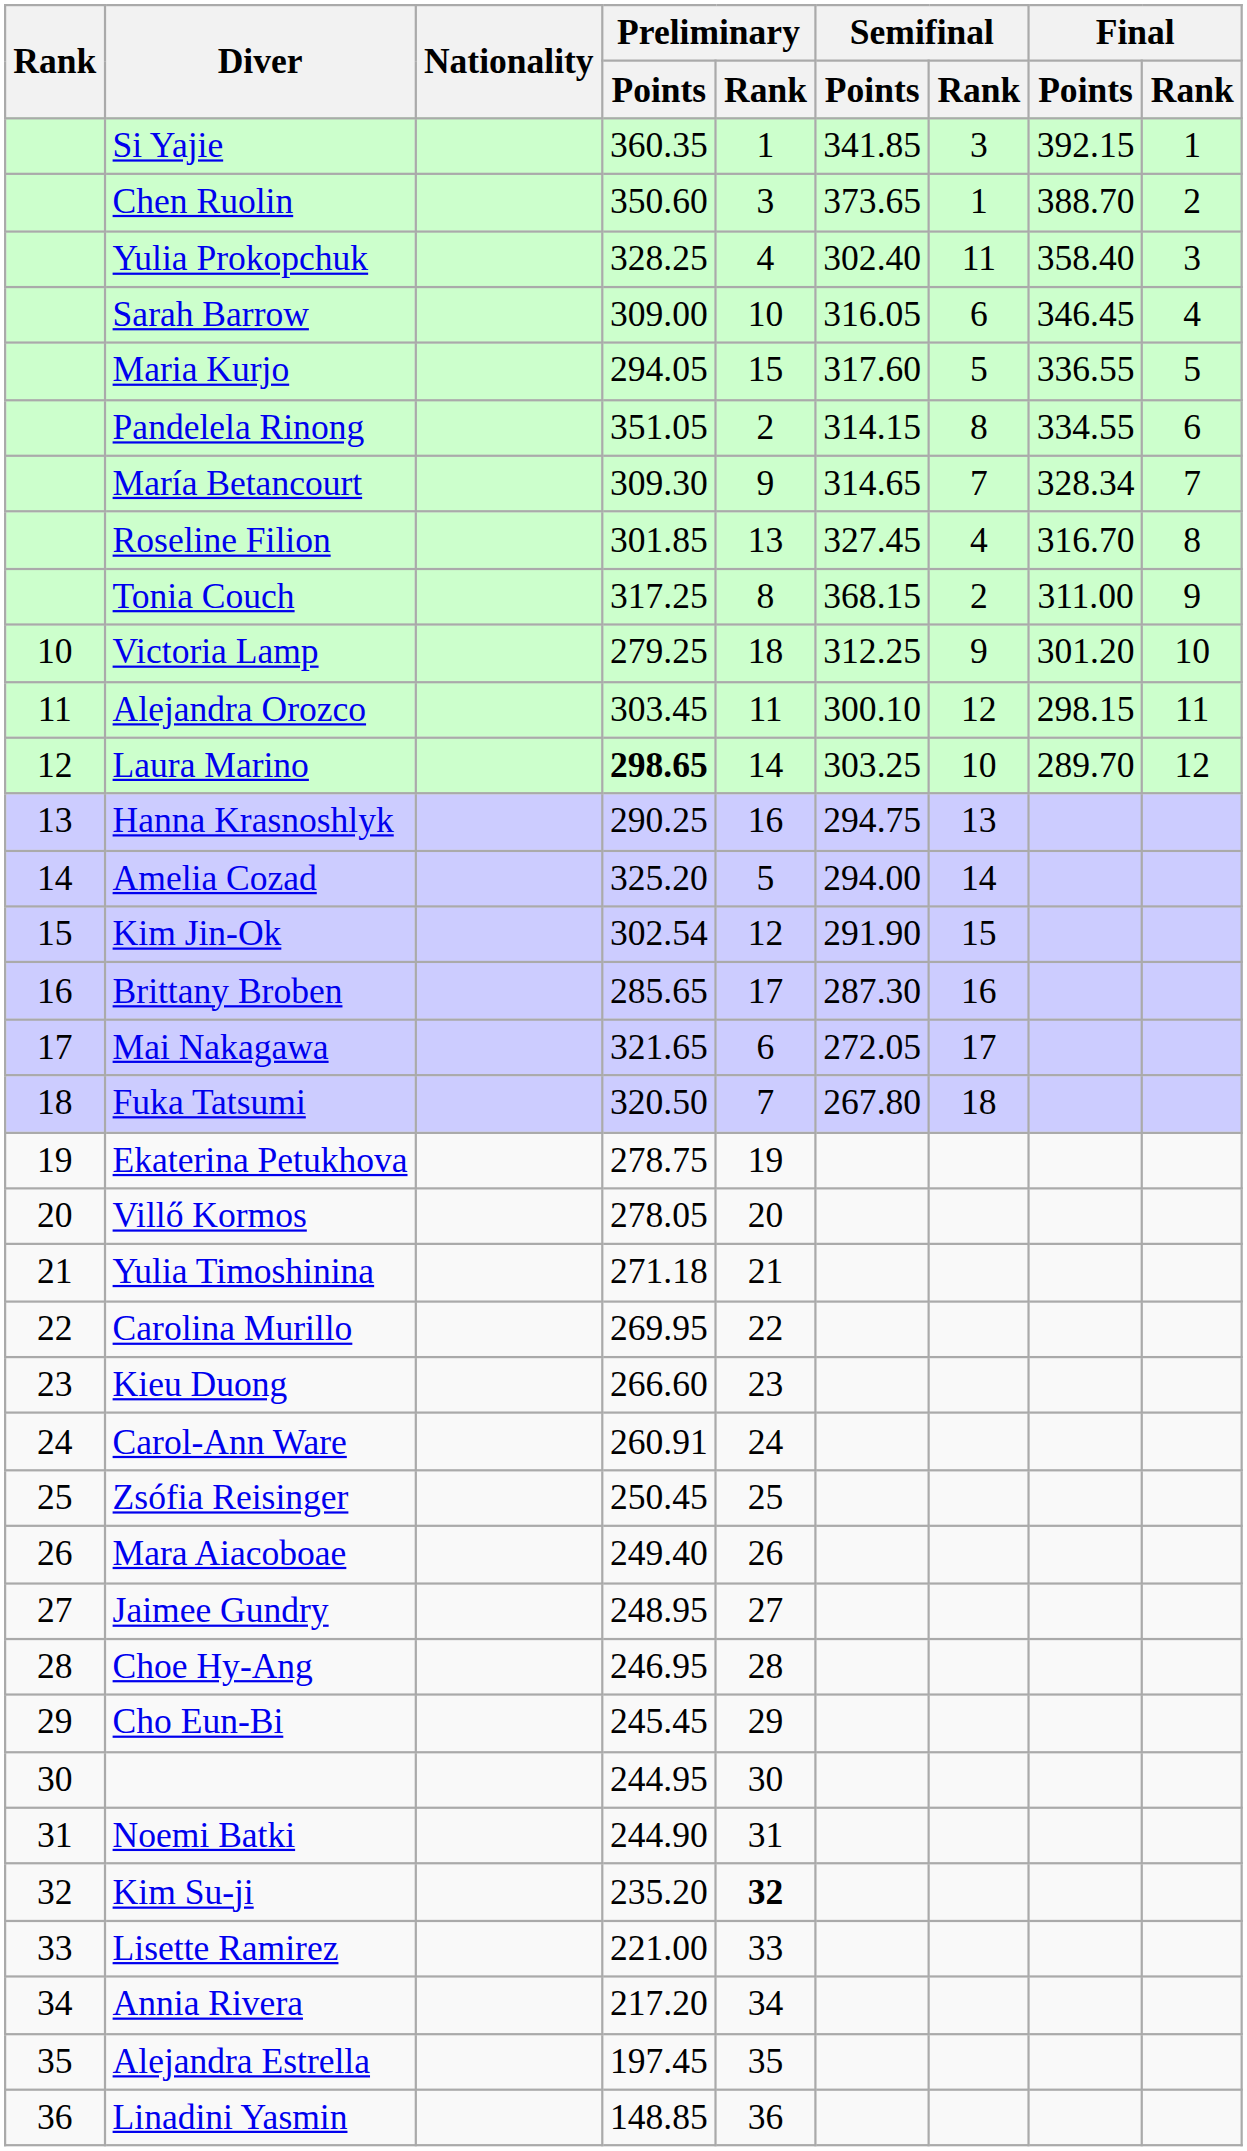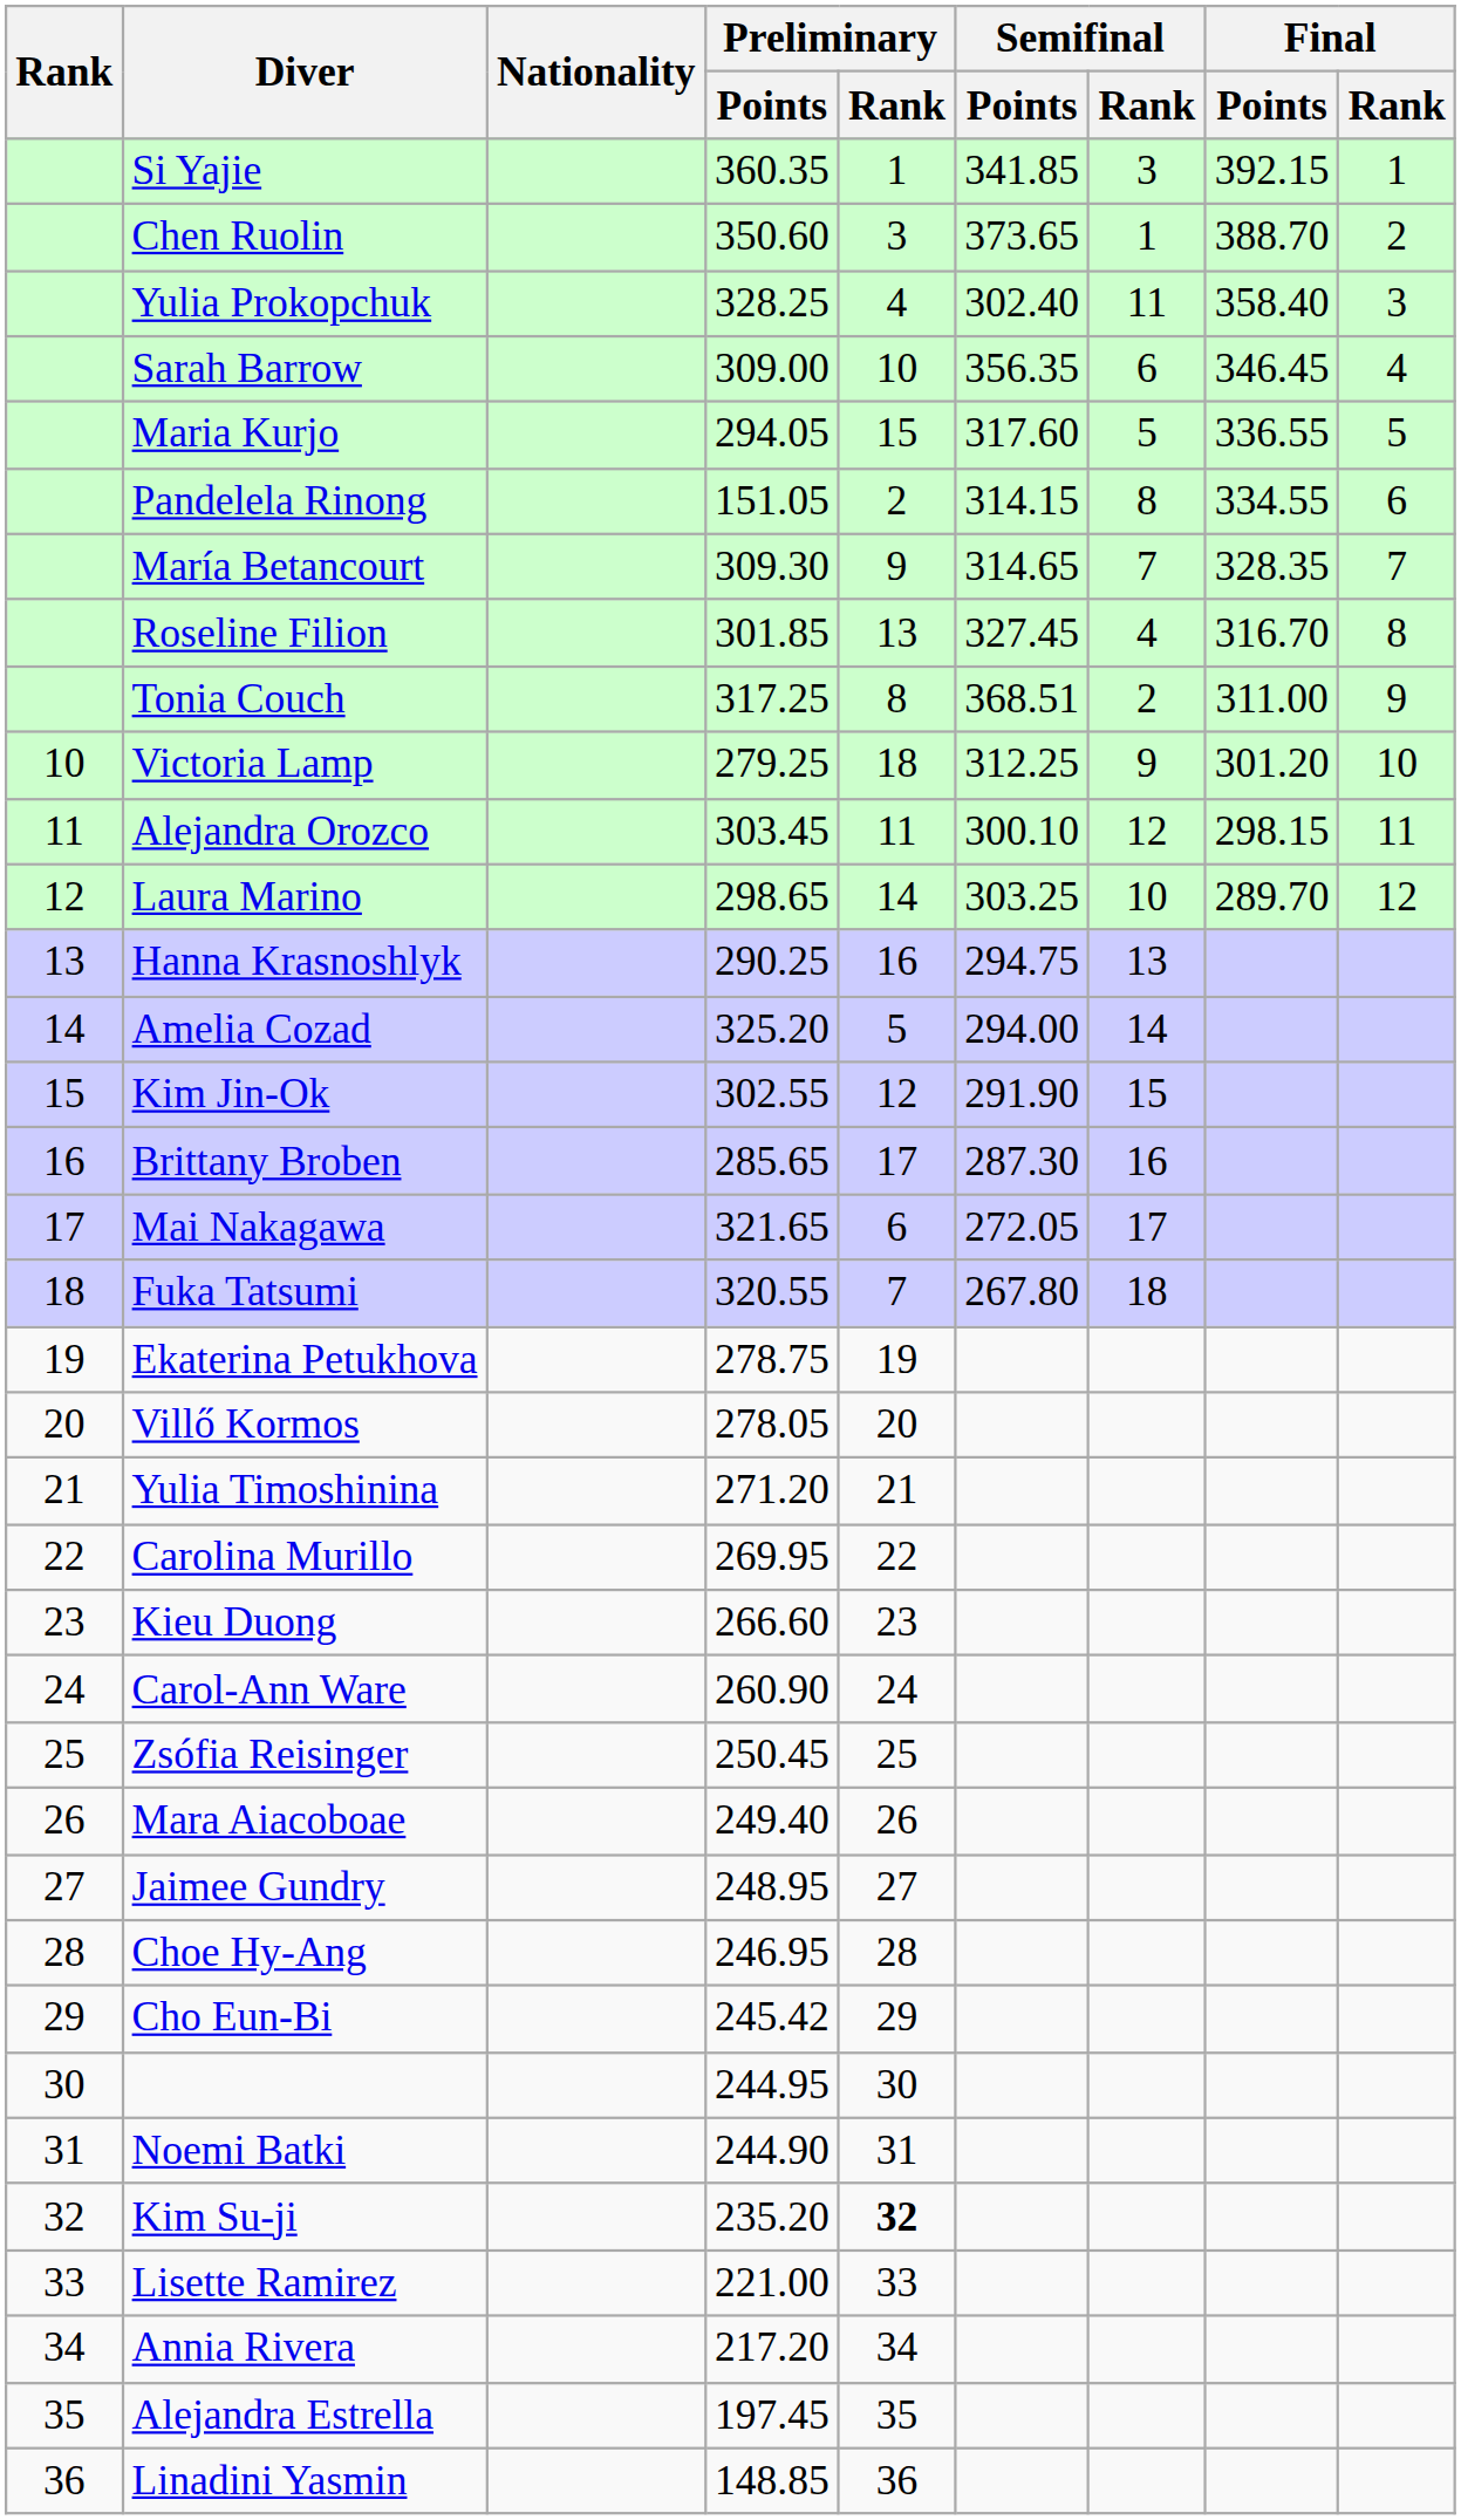 <table class="wikitable sortable" style="text-align:center">
 <tr>
 <th rowspan="2">Rank</th>
 <th rowspan="2">Diver</th>
 <th rowspan="2">Nationality</th>
 <th colspan="2">Preliminary</th>
 <th colspan="2">Semifinal</th>
 <th colspan="2">Final</th>
 </tr>
 <tr>
 <th>Points</th>
 <th>Rank</th>
 <th>Points</th>
 <th>Rank</th>
 <th>Points</th>
 <th>Rank</th>
 </tr>
 <tr bgcolor=ccffcc>
 <td></td>
 <td align=left><a href='#'>Si Yajie</a></td>
 <td align=left></td>
 <td>360.35</td>
 <td>1</td>
 <td>341.85</td>
 <td>3</td>
 <td>392.15</td>
 <td>1</td>
 </tr>
 <tr bgcolor=ccffcc>
 <td></td>
 <td align=left><a href='#'>Chen Ruolin</a></td>
 <td align=left></td>
 <td>350.60</td>
 <td>3</td>
 <td>373.65</td>
 <td>1</td>
 <td>388.70</td>
 <td>2</td>
 </tr>
 <tr bgcolor=ccffcc>
 <td></td>
 <td align=left><a href='#'>Yulia Prokopchuk</a></td>
 <td align=left></td>
 <td>328.25</td>
 <td>4</td>
 <td>302.40</td>
 <td>11</td>
 <td>358.40</td>
 <td>3</td>
 </tr>
 <tr bgcolor=ccffcc>
 <td></td>
 <td align=left><a href='#'>Sarah Barrow</a></td>
 <td align=left></td>
 <td>309.00</td>
 <td>10</td>
-<td>316.05</td>
+<td>356.35</td>
 <td>6</td>
 <td>346.45</td>
 <td>4</td>
 </tr>
 <tr bgcolor=ccffcc>
 <td></td>
 <td align=left><a href='#'>Maria Kurjo</a></td>
 <td align=left></td>
 <td>294.05</td>
 <td>15</td>
 <td>317.60</td>
 <td>5</td>
 <td>336.55</td>
 <td>5</td>
 </tr>
 <tr bgcolor=ccffcc>
 <td></td>
 <td align=left><a href='#'>Pandelela Rinong</a></td>
 <td align=left></td>
-<td>351.05</td>
+<td>151.05</td>
 <td>2</td>
 <td>314.15</td>
 <td>8</td>
 <td>334.55</td>
 <td>6</td>
 </tr>
 <tr bgcolor=ccffcc>
 <td></td>
 <td align=left><a href='#'>María Betancourt</a></td>
 <td align=left></td>
 <td>309.30</td>
 <td>9</td>
 <td>314.65</td>
 <td>7</td>
-<td>328.34</td>
+<td>328.35</td>
 <td>7</td>
 </tr>
 <tr bgcolor=ccffcc>
 <td></td>
 <td align=left><a href='#'>Roseline Filion</a></td>
 <td align=left></td>
 <td>301.85</td>
 <td>13</td>
 <td>327.45</td>
 <td>4</td>
 <td>316.70</td>
 <td>8</td>
 </tr>
 <tr bgcolor=ccffcc>
 <td></td>
 <td align=left><a href='#'>Tonia Couch</a></td>
 <td align=left></td>
 <td>317.25</td>
 <td>8</td>
-<td>368.15</td>
+<td>368.51</td>
 <td>2</td>
 <td>311.00</td>
 <td>9</td>
 </tr>
 <tr bgcolor=ccffcc>
 <td>10</td>
 <td align=left><a href='#'>Victoria Lamp</a></td>
 <td align=left></td>
 <td>279.25</td>
 <td>18</td>
 <td>312.25</td>
 <td>9</td>
 <td>301.20</td>
 <td>10</td>
 </tr>
 <tr bgcolor=ccffcc>
 <td>11</td>
 <td align=left><a href='#'>Alejandra Orozco</a></td>
 <td align=left></td>
 <td>303.45</td>
 <td>11</td>
 <td>300.10</td>
 <td>12</td>
 <td>298.15</td>
 <td>11</td>
 </tr>
 <tr bgcolor=ccffcc>
 <td>12</td>
 <td align=left><a href='#'>Laura Marino</a></td>
 <td align=left></td>
-<td><strong>298.65</strong></td>
+<td>298.65</td>
 <td>14</td>
 <td>303.25</td>
 <td>10</td>
 <td>289.70</td>
 <td>12</td>
 </tr>
 <tr bgcolor=ccccff>
 <td>13</td>
 <td align=left><a href='#'>Hanna Krasnoshlyk</a></td>
 <td align=left></td>
 <td>290.25</td>
 <td>16</td>
 <td>294.75</td>
 <td>13</td>
 <td></td>
 <td></td>
 </tr>
 <tr bgcolor=ccccff>
 <td>14</td>
 <td align=left><a href='#'>Amelia Cozad</a></td>
 <td align=left></td>
 <td>325.20</td>
 <td>5</td>
 <td>294.00</td>
 <td>14</td>
 <td></td>
 <td></td>
 </tr>
 <tr bgcolor=ccccff>
 <td>15</td>
 <td align=left><a href='#'>Kim Jin-Ok</a></td>
 <td align=left></td>
-<td>302.54</td>
+<td>302.55</td>
 <td>12</td>
 <td>291.90</td>
 <td>15</td>
 <td></td>
 <td></td>
 </tr>
 <tr bgcolor=ccccff>
 <td>16</td>
 <td align=left><a href='#'>Brittany Broben</a></td>
 <td align=left></td>
 <td>285.65</td>
 <td>17</td>
 <td>287.30</td>
 <td>16</td>
 <td></td>
 <td></td>
 </tr>
 <tr bgcolor=ccccff>
 <td>17</td>
 <td align=left><a href='#'>Mai Nakagawa</a></td>
 <td align=left></td>
 <td>321.65</td>
 <td>6</td>
 <td>272.05</td>
 <td>17</td>
 <td></td>
 <td></td>
 </tr>
 <tr bgcolor=ccccff>
 <td>18</td>
 <td align=left><a href='#'>Fuka Tatsumi</a></td>
 <td align=left></td>
-<td>320.50</td>
+<td>320.55</td>
 <td>7</td>
 <td>267.80</td>
 <td>18</td>
 <td></td>
 <td></td>
 </tr>
 <tr>
 <td>19</td>
 <td align=left><a href='#'>Ekaterina Petukhova</a></td>
 <td align=left></td>
 <td>278.75</td>
 <td>19</td>
 <td></td>
 <td></td>
 <td></td>
 <td></td>
 </tr>
 <tr>
 <td>20</td>
 <td align=left><a href='#'>Villő Kormos</a></td>
 <td align=left></td>
 <td>278.05</td>
 <td>20</td>
 <td></td>
 <td></td>
 <td></td>
 <td></td>
 </tr>
 <tr>
 <td>21</td>
 <td align=left><a href='#'>Yulia Timoshinina</a></td>
 <td align=left></td>
-<td>271.18</td>
+<td>271.20</td>
 <td>21</td>
 <td></td>
 <td></td>
 <td></td>
 <td></td>
 </tr>
 <tr>
 <td>22</td>
 <td align=left><a href='#'>Carolina Murillo</a></td>
 <td align=left></td>
 <td>269.95</td>
 <td>22</td>
 <td></td>
 <td></td>
 <td></td>
 <td></td>
 </tr>
 <tr>
 <td>23</td>
 <td align=left><a href='#'>Kieu Duong</a></td>
 <td align=left></td>
 <td>266.60</td>
 <td>23</td>
 <td></td>
 <td></td>
 <td></td>
 <td></td>
 </tr>
 <tr>
 <td>24</td>
 <td align=left><a href='#'>Carol-Ann Ware</a></td>
 <td align=left></td>
-<td>260.91</td>
+<td>260.90</td>
 <td>24</td>
 <td></td>
 <td></td>
 <td></td>
 <td></td>
 </tr>
 <tr>
 <td>25</td>
 <td align=left><a href='#'>Zsófia Reisinger</a></td>
 <td align=left></td>
 <td>250.45</td>
 <td>25</td>
 <td></td>
 <td></td>
 <td></td>
 <td></td>
 </tr>
 <tr>
 <td>26</td>
 <td align=left><a href='#'>Mara Aiacoboae</a></td>
 <td align=left></td>
 <td>249.40</td>
 <td>26</td>
 <td></td>
 <td></td>
 <td></td>
 <td></td>
 </tr>
 <tr>
 <td>27</td>
 <td align=left><a href='#'>Jaimee Gundry</a></td>
 <td align=left></td>
 <td>248.95</td>
 <td>27</td>
 <td></td>
 <td></td>
 <td></td>
 <td></td>
 </tr>
 <tr>
 <td>28</td>
 <td align=left><a href='#'>Choe Hy-Ang</a></td>
 <td align=left></td>
 <td>246.95</td>
 <td>28</td>
 <td></td>
 <td></td>
 <td></td>
 <td></td>
 </tr>
 <tr>
 <td>29</td>
 <td align=left><a href='#'>Cho Eun-Bi</a></td>
 <td align=left></td>
-<td>245.45</td>
+<td>245.42</td>
 <td>29</td>
 <td></td>
 <td></td>
 <td></td>
 <td></td>
 </tr>
 <tr>
 <td>30</td>
 <td align=left></td>
 <td align=left></td>
 <td>244.95</td>
 <td>30</td>
 <td></td>
 <td></td>
 <td></td>
 <td></td>
 </tr>
 <tr>
 <td>31</td>
 <td align=left><a href='#'>Noemi Batki</a></td>
 <td align=left></td>
 <td>244.90</td>
 <td>31</td>
 <td></td>
 <td></td>
 <td></td>
 <td></td>
 </tr>
 <tr>
 <td>32</td>
 <td align=left><a href='#'>Kim Su-ji</a></td>
 <td align=left></td>
 <td>235.20</td>
 <td><strong>32</strong></td>
 <td></td>
 <td></td>
 <td></td>
 <td></td>
 </tr>
 <tr>
 <td>33</td>
 <td align=left><a href='#'>Lisette Ramirez</a></td>
 <td align=left></td>
 <td>221.00</td>
 <td>33</td>
 <td></td>
 <td></td>
 <td></td>
 <td></td>
 </tr>
 <tr>
 <td>34</td>
 <td align=left><a href='#'>Annia Rivera</a></td>
 <td align=left></td>
 <td>217.20</td>
 <td>34</td>
 <td></td>
 <td></td>
 <td></td>
 <td></td>
 </tr>
 <tr>
 <td>35</td>
 <td align=left><a href='#'>Alejandra Estrella</a></td>
 <td align=left></td>
 <td>197.45</td>
 <td>35</td>
 <td></td>
 <td></td>
 <td></td>
 <td></td>
 </tr>
 <tr>
 <td>36</td>
 <td align=left><a href='#'>Linadini Yasmin</a></td>
 <td align=left></td>
 <td>148.85</td>
 <td>36</td>
 <td></td>
 <td></td>
 <td></td>
 <td></td>
 </tr>
 </table>
